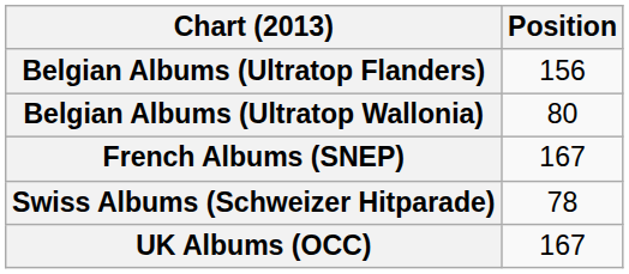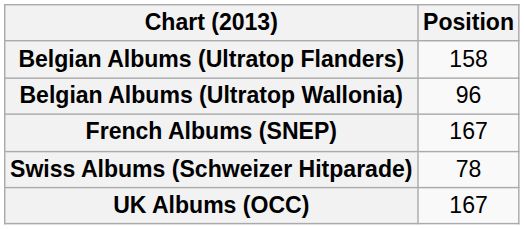 <table class="wikitable sortable plainrowheaders" style="text-align:center">
 <tr>
 <th scope="col">Chart (2013)</th>
 <th scope="col">Position</th>
 </tr>
 <tr>
 <th scope="row">Belgian Albums (Ultratop Flanders)</th>
-<td>156</td>
+<td>158</td>
 </tr>
 <tr>
 <th scope="row">Belgian Albums (Ultratop Wallonia)</th>
-<td>80</td>
+<td>96</td>
 </tr>
 <tr>
 <th scope="row">French Albums (SNEP)</th>
 <td>167</td>
 </tr>
 <tr>
 <th scope="row">Swiss Albums (Schweizer Hitparade)</th>
 <td>78</td>
 </tr>
 <tr>
 <th scope="row">UK Albums (OCC)</th>
 <td>167</td>
 </tr>
 </table>
